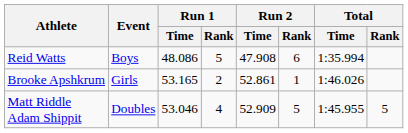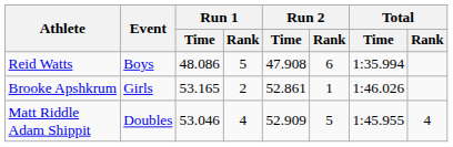 <table class="wikitable" style="font-size:90%">
 <tr>
 <th rowspan="2">Athlete</th>
 <th rowspan="2">Event</th>
 <th colspan="2">Run 1</th>
 <th colspan="2">Run 2</th>
 <th colspan="2">Total</th>
 </tr>
 <tr style="font-size:95%">
 <th>Time</th>
 <th>Rank</th>
 <th>Time</th>
 <th>Rank</th>
 <th>Time</th>
 <th>Rank</th>
 </tr>
 <tr align=center>
 <td align=left><a href='#'>Reid Watts</a></td>
 <td align=left><a href='#'>Boys</a></td>
 <td>48.086</td>
 <td>5</td>
 <td>47.908</td>
 <td>6</td>
 <td>1:35.994</td>
 <td></td>
 </tr>
 <tr align=center>
 <td align=left><a href='#'>Brooke Apshkrum</a></td>
 <td align=left><a href='#'>Girls</a></td>
 <td>53.165</td>
 <td>2</td>
 <td>52.861</td>
 <td>1</td>
 <td>1:46.026</td>
 <td></td>
 </tr>
 <tr align=center>
 <td align=left><a href='#'>Matt Riddle</a><br><a href='#'>Adam Shippit</a></td>
 <td align=left><a href='#'>Doubles</a></td>
 <td>53.046</td>
 <td>4</td>
 <td>52.909</td>
 <td>5</td>
 <td>1:45.955</td>
-<td>5</td>
+<td>4</td>
 </tr>
 </table>
